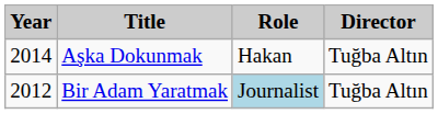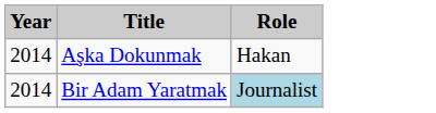 <table class="wikitable" style="font-size:85%;">
 <tr>
 <th style="background:#ccc;">Year</th>
 <th style="background:#ccc;">Title</th>
 <th style="background:#ccc;">Role</th>
-<th style="background:#ccc;">Director</th>
 </tr>
 <tr>
 <td>2014</td>
 <td><a href='#'>Aşka Dokunmak</a></td>
 <td>Hakan</td>
-<td>Tuğba Altın</td>
 </tr>
 <tr>
-<td>2012</td>
+<td>2014</td>
 <td><a href='#'>Bir Adam Yaratmak</a></td>
 <td style="background: lightblue;">Journalist</td>
-<td>Tuğba Altın</td>
 </tr>
 </table>
